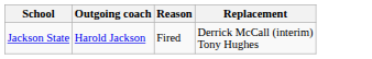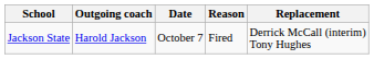 <table class=wikitable>
 <tr>
 <th>School</th>
 <th>Outgoing coach</th>
+<th>Date</th>
 <th>Reason</th>
 <th>Replacement</th>
 </tr>
 <tr>
 <td><a href='#'>Jackson State</a></td>
 <td><a href='#'>Harold Jackson</a></td>
+<td>October 7</td>
 <td>Fired</td>
 <td>Derrick McCall (interim)<br>Tony Hughes</td>
 </tr>
 </table>
